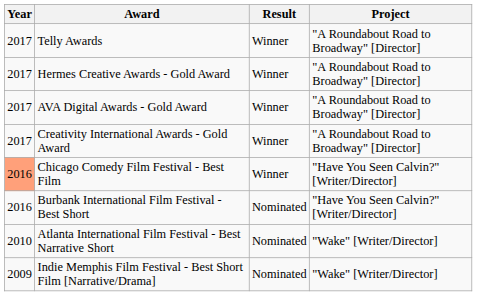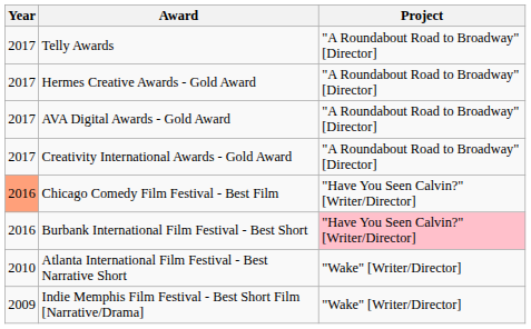 <table class="wikitable">
 <tr>
 <th>Year</th>
 <th>Award</th>
-<th>Result</th>
 <th>Project</th>
 </tr>
 <tr>
 <td>2017</td>
 <td>Telly Awards</td>
-<td>Winner</td>
 <td>"A Roundabout Road to Broadway" [Director]</td>
 </tr>
 <tr>
 <td>2017</td>
 <td>Hermes Creative Awards - Gold Award</td>
-<td>Winner</td>
 <td>"A Roundabout Road to Broadway" [Director]</td>
 </tr>
 <tr>
 <td>2017</td>
 <td>AVA Digital Awards - Gold Award</td>
-<td>Winner</td>
 <td>"A Roundabout Road to Broadway" [Director]</td>
 </tr>
 <tr>
 <td>2017</td>
 <td>Creativity International Awards - Gold Award</td>
-<td>Winner</td>
 <td>"A Roundabout Road to Broadway" [Director]</td>
 </tr>
 <tr>
 <td style="background: lightsalmon;">2016</td>
 <td>Chicago Comedy Film Festival - Best Film</td>
-<td>Winner</td>
 <td>"Have You Seen Calvin?" [Writer/Director]</td>
 </tr>
 <tr>
 <td>2016</td>
 <td>Burbank International Film Festival - Best Short</td>
-<td>Nominated</td>
-<td>"Have You Seen Calvin?" [Writer/Director]</td>
+<td style="background: pink;">"Have You Seen Calvin?" [Writer/Director]</td>
 </tr>
 <tr>
 <td>2010</td>
 <td>Atlanta International Film Festival - Best Narrative Short</td>
-<td>Nominated</td>
 <td>"Wake" [Writer/Director]</td>
 </tr>
 <tr>
 <td>2009</td>
 <td>Indie Memphis Film Festival - Best Short Film [Narrative/Drama]</td>
-<td>Nominated</td>
 <td>"Wake" [Writer/Director]</td>
 </tr>
 </table>
